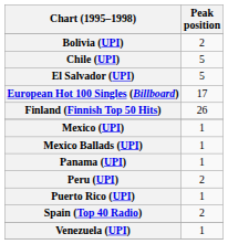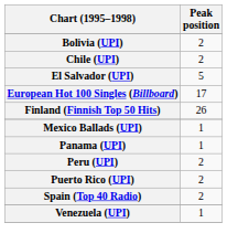 <table class="wikitable sortable plainrowheaders" style="text-align:center">
 <tr>
 <th scope="col">Chart (1995–1998)</th>
 <th scope="col">Peak<br>position</th>
 </tr>
 <tr>
 </tr>
 <tr>
 </tr>
 <tr>
 <th scope="row">Bolivia (<a href='#'>UPI</a>)</th>
 <td>2</td>
 </tr>
 <tr>
 <th scope="row">Chile (<a href='#'>UPI</a>)</th>
-<td>5</td>
+<td>2</td>
 </tr>
 <tr>
 <th scope="row">El Salvador (<a href='#'>UPI</a>)</th>
 <td>5</td>
 </tr>
 <tr>
 <th scope="row"><a href='#'>European Hot 100 Singles</a> (<em><a href='#'>Billboard</a></em>)</th>
 <td>17</td>
 </tr>
 <tr>
 <th scope="row">Finland (<a href='#'>Finnish Top 50 Hits</a>)</th>
 <td>26</td>
 </tr>
 <tr>
 </tr>
 <tr>
-<th scope="row">Mexico (<a href='#'>UPI</a>)</th>
-<td>1</td>
-</tr>
-<tr>
 <th scope="row">Mexico Ballads (<a href='#'>UPI</a>)</th>
 <td>1</td>
 </tr>
 <tr>
 <th scope="row">Panama (<a href='#'>UPI</a>)</th>
 <td>1</td>
 </tr>
 <tr>
 <th scope="row">Peru (<a href='#'>UPI</a>)</th>
 <td>2</td>
 </tr>
 <tr>
 <th scope="row">Puerto Rico (<a href='#'>UPI</a>)</th>
-<td>1</td>
+<td>2</td>
 </tr>
 <tr>
 <th scope="row">Spain (<a href='#'>Top 40 Radio</a>)</th>
 <td>2</td>
 </tr>
 <tr>
 </tr>
 <tr>
 </tr>
 <tr>
 </tr>
 <tr>
 </tr>
 <tr>
 <th scope="row">Venezuela (<a href='#'>UPI</a>)</th>
 <td>1</td>
 </tr>
 <tr>
 </tr>
 </table>
